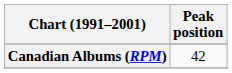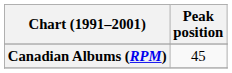 <table class="wikitable plainrowheaders sortable" border="1">
 <tr>
 <th scope="col">Chart (1991–2001)</th>
 <th scope="col">Peak<br>position</th>
 </tr>
 <tr>
 </tr>
 <tr>
 </tr>
 <tr>
 </tr>
 <tr>
 </tr>
 <tr>
 <th scope="row">Canadian Albums (<em><a href='#'>RPM</a></em>)</th>
-<td style="text-align:center;">42</td>
+<td style="text-align:center;">45</td>
 </tr>
 <tr>
 </tr>
 <tr>
 </tr>
 <tr>
 </tr>
 <tr>
 </tr>
 <tr>
 </tr>
 </table>
